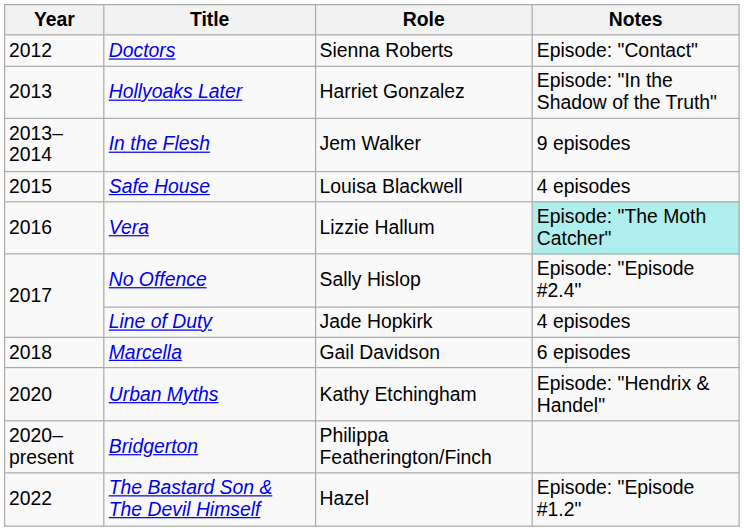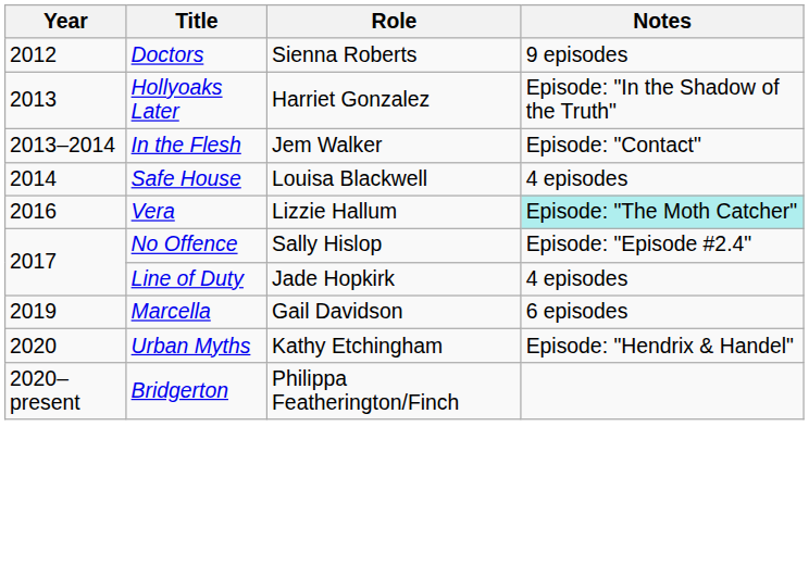 <table class="wikitable sortable">
 <tr>
 <th>Year</th>
 <th>Title</th>
 <th>Role</th>
 <th>Notes</th>
 </tr>
 <tr>
 <td>2012</td>
 <td><em><a href='#'>Doctors</a></em></td>
 <td>Sienna Roberts</td>
-<td>Episode: "Contact"</td>
+<td>9 episodes</td>
 </tr>
 <tr>
 <td>2013</td>
 <td><em><a href='#'>Hollyoaks Later</a></em></td>
 <td>Harriet Gonzalez</td>
 <td>Episode: "In the Shadow of the Truth"</td>
 </tr>
 <tr>
 <td>2013–2014</td>
 <td><em><a href='#'>In the Flesh</a></em></td>
 <td>Jem Walker</td>
-<td>9 episodes</td>
+<td>Episode: "Contact"</td>
 </tr>
 <tr>
-<td>2015</td>
+<td>2014</td>
 <td><em><a href='#'>Safe House</a></em></td>
 <td>Louisa Blackwell</td>
 <td>4 episodes</td>
 </tr>
 <tr>
 <td>2016</td>
 <td><em><a href='#'>Vera</a></em></td>
 <td>Lizzie Hallum</td>
 <td style="background: paleturquoise;">Episode: "The Moth Catcher"</td>
 </tr>
 <tr>
 <td rowspan="2">2017</td>
 <td><em><a href='#'>No Offence</a></em></td>
 <td>Sally Hislop</td>
 <td>Episode: "Episode #2.4"</td>
 </tr>
 <tr>
 <td><em><a href='#'>Line of Duty</a></em></td>
 <td>Jade Hopkirk</td>
 <td>4 episodes</td>
 </tr>
 <tr>
-<td>2018</td>
+<td>2019</td>
 <td><em><a href='#'>Marcella</a></em></td>
 <td>Gail Davidson</td>
 <td>6 episodes</td>
 </tr>
 <tr>
 <td>2020</td>
 <td><em><a href='#'>Urban Myths</a></em></td>
 <td>Kathy Etchingham</td>
 <td>Episode: "Hendrix & Handel"</td>
 </tr>
 <tr>
 <td>2020–present</td>
 <td><em><a href='#'>Bridgerton</a></em></td>
 <td>Philippa Featherington/Finch</td>
 <td></td>
 </tr>
-<tr>
-<td>2022</td>
-<td><em><a href='#'>The Bastard Son & The Devil Himself</a></em></td>
-<td>Hazel</td>
-<td>Episode: "Episode #1.2"</td>
-</tr>
 </table>
